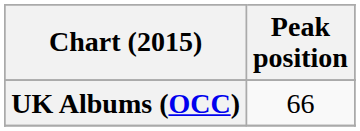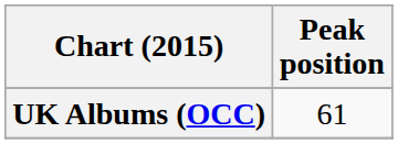 <table class="wikitable sortable plainrowheaders" style="text-align:center">
 <tr>
 <th scope="col">Chart (2015)</th>
 <th scope="col">Peak<br> position</th>
 </tr>
 <tr>
 </tr>
 <tr>
 </tr>
 <tr>
 </tr>
 <tr>
 </tr>
 <tr>
 </tr>
 <tr>
 </tr>
 <tr>
 </tr>
 <tr>
 <th scope="row">UK Albums (<a href='#'>OCC</a>)</th>
-<td>66</td>
+<td>61</td>
 </tr>
 <tr>
 </tr>
 <tr>
 </tr>
 </table>
